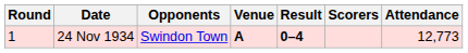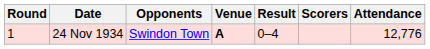 <table class="wikitable">
 <tr>
 <th>Round</th>
 <th>Date</th>
 <th>Opponents</th>
 <th>Venue</th>
 <th>Result</th>
 <th>Scorers</th>
 <th>Attendance</th>
 </tr>
 <tr bgcolor="#ffdddd">
 <td>1</td>
 <td>24 Nov 1934</td>
 <td><a href='#'>Swindon Town</a></td>
 <td><strong>A</strong></td>
-<td><strong>0–4</strong></td>
+<td>0–4</td>
 <td></td>
-<td align="right">12,773</td>
+<td align="right">12,776</td>
 </tr>
 </table>
